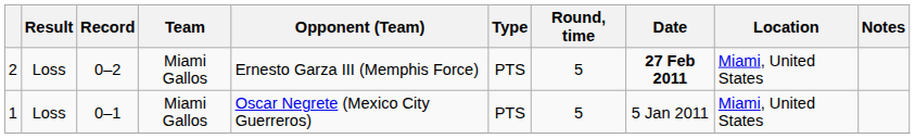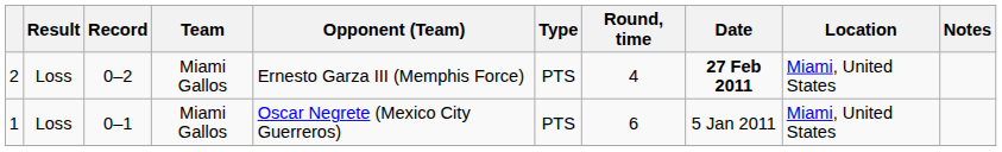 <table class="wikitable" style="text-align:center; font-size:95%">
 <tr>
 <th></th>
 <th>Result</th>
 <th>Record</th>
 <th>Team</th>
 <th>Opponent (Team)</th>
 <th>Type</th>
 <th>Round, time</th>
 <th>Date</th>
 <th>Location</th>
 <th>Notes</th>
 </tr>
 <tr>
 <td>2</td>
 <td>Loss</td>
 <td>0–2</td>
 <td>Miami Gallos</td>
 <td align=left> Ernesto Garza III (Memphis Force)</td>
 <td>PTS</td>
-<td>5</td>
+<td>4</td>
 <td><strong>27 Feb 2011</strong></td>
 <td align=left> <a href='#'>Miami</a>, United States</td>
 <td></td>
 </tr>
 <tr>
 <td>1</td>
 <td>Loss</td>
 <td>0–1</td>
 <td>Miami Gallos</td>
 <td align=left> <a href='#'>Oscar Negrete</a> (Mexico City Guerreros)</td>
 <td>PTS</td>
-<td>5</td>
+<td>6</td>
 <td>5 Jan 2011</td>
 <td align=left> <a href='#'>Miami</a>, United States</td>
 <td></td>
 </tr>
 <tr>
 </tr>
 </table>
